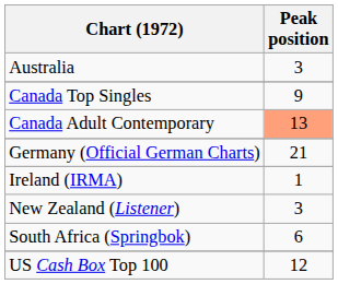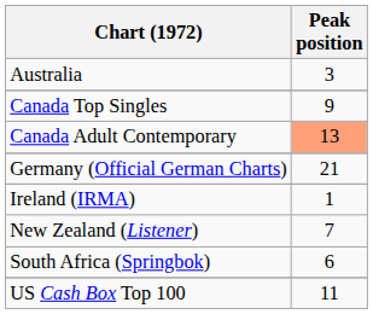 <table class="wikitable sortable">
 <tr>
 <th align="left">Chart (1972)</th>
 <th align="left">Peak<br>position</th>
 </tr>
 <tr>
 <td>Australia</td>
 <td style="text-align:center;">3</td>
 </tr>
 <tr>
 </tr>
 <tr>
 <td><a href='#'>Canada</a> Top Singles</td>
 <td style="text-align:center;">9</td>
 </tr>
 <tr>
 <td><a href='#'>Canada</a> Adult Contemporary</td>
 <td style="background: lightsalmon; text-align:center;">13</td>
 </tr>
 <tr>
 </tr>
 <tr>
 <td>Germany (<a href='#'>Official German Charts</a>)</td>
 <td style="text-align:center;">21</td>
 </tr>
 <tr>
 </tr>
 <tr>
 <td>Ireland (<a href='#'>IRMA</a>)</td>
 <td style="text-align:center;">1</td>
 </tr>
 <tr>
 <td>New Zealand (<em><a href='#'>Listener</a></em>)</td>
-<td style="text-align:center;">3</td>
+<td style="text-align:center;">7</td>
 </tr>
 <tr>
 <td>South Africa (<a href='#'>Springbok</a>)</td>
 <td align="center">6</td>
 </tr>
 <tr>
 </tr>
 <tr>
 </tr>
 <tr>
 </tr>
 <tr>
 <td>US <a href='#'><em>Cash Box</em></a> Top 100</td>
-<td style="text-align:center;">12</td>
+<td style="text-align:center;">11</td>
 </tr>
 </table>
